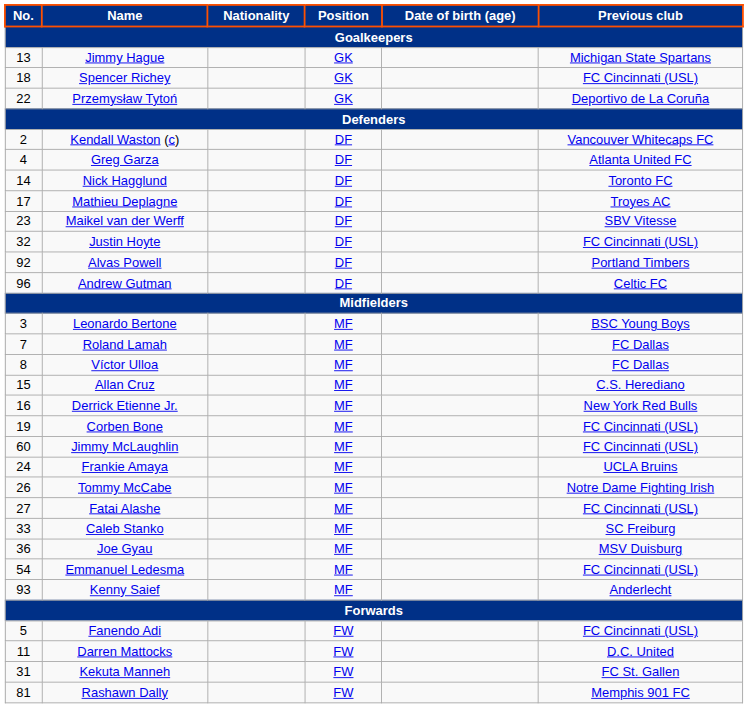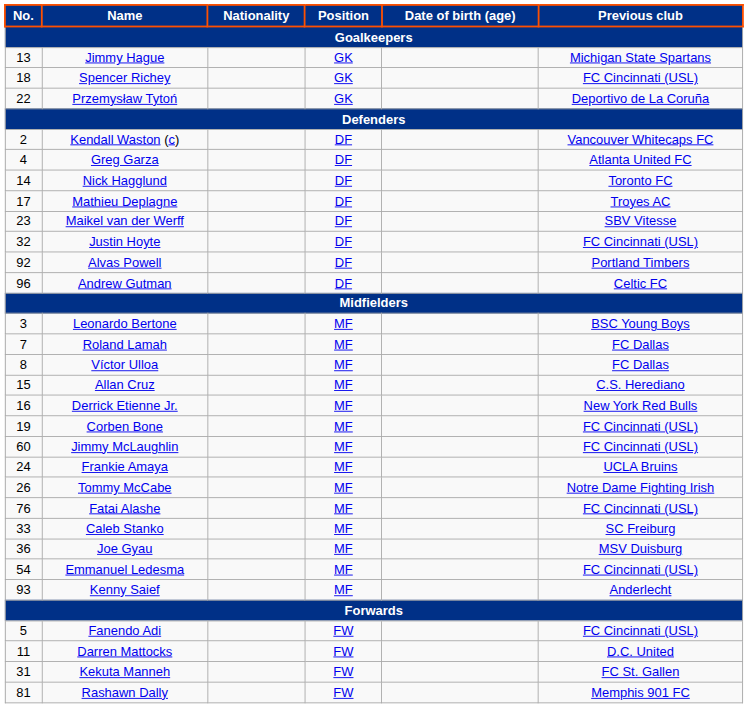 <table class="wikitable sortable" style="text-align:center; font-size:90%; width:65%;">
 <tr>
 <th style="background:#003087; color:#FFFFFF; border:2px solid #FE5000;" scope="col">No.</th>
 <th style="background:#003087; color:#FFFFFF; border:2px solid #FE5000;" scope="col">Name</th>
 <th style="background:#003087; color:#FFFFFF; border:2px solid #FE5000;" scope="col">Nationality</th>
 <th style="background:#003087; color:#FFFFFF; border:2px solid #FE5000;" scope="col">Position</th>
 <th style="background:#003087; color:#FFFFFF; border:2px solid #FE5000;" scope="col">Date of birth (age)</th>
 <th style="background:#003087; color:#FFFFFF; border:2px solid #FE5000;" scope="col">Previous club</th>
 </tr>
 <tr>
 <th colspan=9 style="background:#003087; color:#FFFFFF; text-align:center;">Goalkeepers</th>
 </tr>
 <tr>
 <td>13</td>
 <td><a href='#'>Jimmy Hague</a></td>
 <td></td>
 <td><a href='#'>GK</a></td>
 <td></td>
 <td> <a href='#'>Michigan State Spartans</a></td>
 </tr>
 <tr>
 <td>18</td>
 <td><a href='#'>Spencer Richey</a></td>
 <td></td>
 <td><a href='#'>GK</a></td>
 <td></td>
 <td> <a href='#'>FC Cincinnati (USL)</a></td>
 </tr>
 <tr>
 <td>22</td>
 <td><a href='#'>Przemysław Tytoń</a></td>
 <td></td>
 <td><a href='#'>GK</a></td>
 <td></td>
 <td> <a href='#'>Deportivo de La Coruña</a></td>
 </tr>
 <tr>
 <th colspan=9 style="background:#003087; color:#FFFFFF; text-align:center;">Defenders</th>
 </tr>
 <tr>
 <td>2</td>
 <td><a href='#'>Kendall Waston</a> (<a href='#'>c</a>)</td>
 <td></td>
 <td><a href='#'>DF</a></td>
 <td></td>
 <td> <a href='#'>Vancouver Whitecaps FC</a></td>
 </tr>
 <tr>
 <td>4</td>
 <td><a href='#'>Greg Garza</a></td>
 <td></td>
 <td><a href='#'>DF</a></td>
 <td></td>
 <td> <a href='#'>Atlanta United FC</a></td>
 </tr>
 <tr>
 <td>14</td>
 <td><a href='#'>Nick Hagglund</a></td>
 <td></td>
 <td><a href='#'>DF</a></td>
 <td></td>
 <td> <a href='#'>Toronto FC</a></td>
 </tr>
 <tr>
 <td>17</td>
 <td><a href='#'>Mathieu Deplagne</a></td>
 <td></td>
 <td><a href='#'>DF</a></td>
 <td></td>
 <td> <a href='#'>Troyes AC</a></td>
 </tr>
 <tr>
 <td>23</td>
 <td><a href='#'>Maikel van der Werff</a></td>
 <td></td>
 <td><a href='#'>DF</a></td>
 <td></td>
 <td> <a href='#'>SBV Vitesse</a></td>
 </tr>
 <tr>
 <td>32</td>
 <td><a href='#'>Justin Hoyte</a></td>
 <td></td>
 <td><a href='#'>DF</a></td>
 <td></td>
 <td> <a href='#'>FC Cincinnati (USL)</a></td>
 </tr>
 <tr>
 <td>92</td>
 <td><a href='#'>Alvas Powell</a></td>
 <td></td>
 <td><a href='#'>DF</a></td>
 <td></td>
 <td> <a href='#'>Portland Timbers</a></td>
 </tr>
 <tr>
 <td>96</td>
 <td><a href='#'>Andrew Gutman</a></td>
 <td></td>
 <td><a href='#'>DF</a></td>
 <td></td>
 <td> <a href='#'>Celtic FC</a></td>
 </tr>
 <tr>
 <th colspan=9 style="background:#003087; color:#FFFFFF; text-align:center;">Midfielders</th>
 </tr>
 <tr>
 <td>3</td>
 <td><a href='#'>Leonardo Bertone</a></td>
 <td></td>
 <td><a href='#'>MF</a></td>
 <td></td>
 <td> <a href='#'>BSC Young Boys</a></td>
 </tr>
 <tr>
 <td>7</td>
 <td><a href='#'>Roland Lamah</a></td>
 <td></td>
 <td><a href='#'>MF</a></td>
 <td></td>
 <td> <a href='#'>FC Dallas</a></td>
 </tr>
 <tr>
 <td>8</td>
 <td><a href='#'>Víctor Ulloa</a></td>
 <td></td>
 <td><a href='#'>MF</a></td>
 <td></td>
 <td> <a href='#'>FC Dallas</a></td>
 </tr>
 <tr>
 <td>15</td>
 <td><a href='#'>Allan Cruz</a></td>
 <td></td>
 <td><a href='#'>MF</a></td>
 <td></td>
 <td> <a href='#'>C.S. Herediano</a></td>
 </tr>
 <tr>
 <td>16</td>
 <td><a href='#'>Derrick Etienne Jr.</a></td>
 <td></td>
 <td><a href='#'>MF</a></td>
 <td></td>
 <td> <a href='#'>New York Red Bulls</a></td>
 </tr>
 <tr>
 <td>19</td>
 <td><a href='#'>Corben Bone</a></td>
 <td></td>
 <td><a href='#'>MF</a></td>
 <td></td>
 <td> <a href='#'>FC Cincinnati (USL)</a></td>
 </tr>
 <tr>
 <td>60</td>
 <td><a href='#'>Jimmy McLaughlin</a></td>
 <td></td>
 <td><a href='#'>MF</a></td>
 <td></td>
 <td> <a href='#'>FC Cincinnati (USL)</a></td>
 </tr>
 <tr>
 <td>24</td>
 <td><a href='#'>Frankie Amaya</a></td>
 <td></td>
 <td><a href='#'>MF</a></td>
 <td></td>
 <td> <a href='#'>UCLA Bruins</a></td>
 </tr>
 <tr>
 <td>26</td>
 <td><a href='#'>Tommy McCabe</a></td>
 <td></td>
 <td><a href='#'>MF</a></td>
 <td></td>
 <td> <a href='#'>Notre Dame Fighting Irish</a></td>
 </tr>
 <tr>
-<td>27</td>
+<td>76</td>
 <td><a href='#'>Fatai Alashe</a></td>
 <td></td>
 <td><a href='#'>MF</a></td>
 <td></td>
 <td> <a href='#'>FC Cincinnati (USL)</a></td>
 </tr>
 <tr>
 <td>33</td>
 <td><a href='#'>Caleb Stanko</a></td>
 <td></td>
 <td><a href='#'>MF</a></td>
 <td></td>
 <td> <a href='#'>SC Freiburg</a></td>
 </tr>
 <tr>
 <td>36</td>
 <td><a href='#'>Joe Gyau</a></td>
 <td></td>
 <td><a href='#'>MF</a></td>
 <td></td>
 <td> <a href='#'>MSV Duisburg</a></td>
 </tr>
 <tr>
 <td>54</td>
 <td><a href='#'>Emmanuel Ledesma</a></td>
 <td></td>
 <td><a href='#'>MF</a></td>
 <td></td>
 <td> <a href='#'>FC Cincinnati (USL)</a></td>
 </tr>
 <tr>
 <td>93</td>
 <td><a href='#'>Kenny Saief</a></td>
 <td></td>
 <td><a href='#'>MF</a></td>
 <td></td>
 <td> <a href='#'>Anderlecht</a></td>
 </tr>
 <tr>
 <th colspan=9 style="background:#003087; color:#FFFFFF; text-align:center;">Forwards</th>
 </tr>
 <tr>
 <td>5</td>
 <td><a href='#'>Fanendo Adi</a></td>
 <td></td>
 <td><a href='#'>FW</a></td>
 <td></td>
 <td> <a href='#'>FC Cincinnati (USL)</a></td>
 </tr>
 <tr>
 <td>11</td>
 <td><a href='#'>Darren Mattocks</a></td>
 <td></td>
 <td><a href='#'>FW</a></td>
 <td></td>
 <td> <a href='#'>D.C. United</a></td>
 </tr>
 <tr>
 <td>31</td>
 <td><a href='#'>Kekuta Manneh</a></td>
 <td></td>
 <td><a href='#'>FW</a></td>
 <td></td>
 <td> <a href='#'>FC St. Gallen</a></td>
 </tr>
 <tr>
 <td>81</td>
 <td><a href='#'>Rashawn Dally</a></td>
 <td></td>
 <td><a href='#'>FW</a></td>
 <td></td>
 <td> <a href='#'>Memphis 901 FC</a></td>
 </tr>
 </table>
